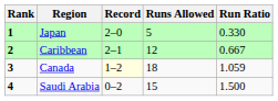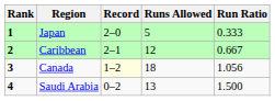 <table class="wikitable">
 <tr>
 <th>Rank</th>
 <th>Region</th>
 <th>Record</th>
 <th>Runs Allowed</th>
 <th>Run Ratio</th>
 </tr>
 <tr bgcolor=#bbffbb>
 <td><strong>1</strong></td>
 <td> <a href='#'>Japan</a></td>
 <td>2–0</td>
 <td>5</td>
-<td>0.330</td>
+<td>0.333</td>
 </tr>
 <tr bgcolor=#bbffbb>
 <td><strong>2</strong></td>
 <td> <a href='#'>Caribbean</a></td>
 <td>2–1</td>
 <td>12</td>
 <td>0.667</td>
 </tr>
 <tr>
 <td><strong>3</strong></td>
 <td> <a href='#'>Canada</a></td>
 <td style="background: lightyellow;">1–2</td>
 <td>18</td>
-<td>1.059</td>
+<td>1.056</td>
 </tr>
 <tr>
 <td><strong>4</strong></td>
 <td> <a href='#'>Saudi Arabia</a></td>
 <td>0–2</td>
-<td>15</td>
+<td>13</td>
 <td>1.500</td>
 </tr>
 </table>
